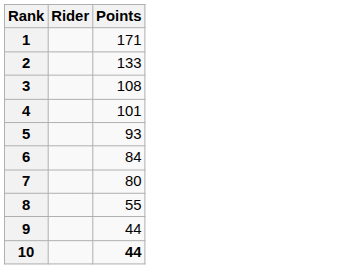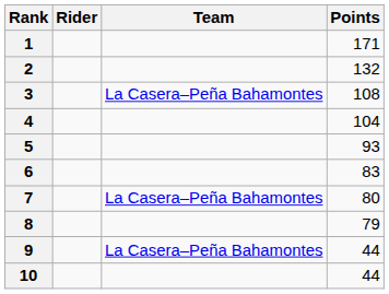 <table class="wikitable">
 <tr>
 <th scope="col">Rank</th>
 <th scope="col">Rider</th>
+<th scope="col">Team</th>
 <th scope="col">Points</th>
 </tr>
 <tr>
 <th scope="row">1</th>
+<td></td>
 <td></td>
 <td style="text-align:right;">171</td>
 </tr>
 <tr>
 <th scope="row">2</th>
 <td>  </td>
-<td style="text-align:right;">133</td>
+<td></td>
+<td style="text-align:right;">132</td>
 </tr>
 <tr>
 <th scope="row">3</th>
 <td></td>
+<td><a href='#'>La Casera–Peña Bahamontes</a></td>
 <td style="text-align:right;">108</td>
 </tr>
 <tr>
 <th scope="row">4</th>
 <td></td>
-<td style="text-align:right;">101</td>
+<td></td>
+<td style="text-align:right;">104</td>
 </tr>
 <tr>
 <th scope="row">5</th>
+<td></td>
 <td></td>
 <td style="text-align:right;">93</td>
 </tr>
 <tr>
 <th scope="row">6</th>
 <td></td>
-<td style="text-align:right;">84</td>
+<td></td>
+<td style="text-align:right;">83</td>
 </tr>
 <tr>
 <th scope="row">7</th>
 <td></td>
+<td><a href='#'>La Casera–Peña Bahamontes</a></td>
 <td style="text-align:right;">80</td>
 </tr>
 <tr>
 <th scope="row">8</th>
 <td></td>
-<td style="text-align:right;">55</td>
+<td></td>
+<td style="text-align:right;">79</td>
 </tr>
 <tr>
 <th scope="row">9</th>
 <td></td>
+<td><a href='#'>La Casera–Peña Bahamontes</a></td>
 <td style="text-align:right;">44</td>
 </tr>
 <tr>
 <th scope="row">10</th>
 <td></td>
-<td style="text-align:right;"><strong>44</strong></td>
+<td></td>
+<td style="text-align:right;">44</td>
 </tr>
 </table>
